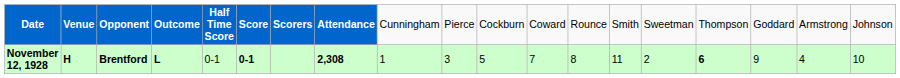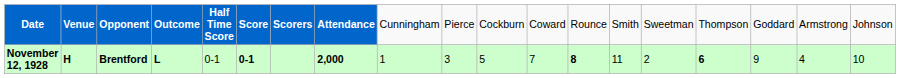 <table class="wikitable">
 <tr>
 <td style="background:#0066CC; color:#FFFFFF; text-align:center;"><strong>Date</strong></td>
 <td style="background:#0066CC; color:#FFFFFF; text-align:center;"><strong>Venue</strong></td>
 <td style="background:#0066CC; color:#FFFFFF; text-align:center;"><strong>Opponent</strong></td>
 <td style="background:#0066CC; color:#FFFFFF; text-align:center;"><strong>Outcome</strong></td>
 <td style="background:#0066CC; color:#FFFFFF; text-align:center;"><strong>Half Time Score</strong></td>
 <td style="background:#0066CC; color:#FFFFFF; text-align:center;"><strong>Score</strong></td>
 <td style="background:#0066CC; color:#FFFFFF; text-align:center;"><strong>Scorers</strong></td>
 <td style="background:#0066CC; color:#FFFFFF; text-align:center;"><strong>Attendance</strong></td>
 <td>Cunningham</td>
 <td>Pierce</td>
 <td>Cockburn</td>
 <td>Coward</td>
 <td>Rounce</td>
 <td>Smith</td>
 <td>Sweetman</td>
 <td>Thompson</td>
 <td>Goddard</td>
 <td>Armstrong</td>
 <td>Johnson</td>
 </tr>
 <tr bgcolor="#CCFFCC">
 <td><strong>November 12, 1928</strong></td>
 <td><strong>H</strong></td>
 <td><strong>Brentford</strong></td>
 <td><strong>L</strong></td>
 <td>0-1</td>
 <td><strong>0-1</strong></td>
 <td></td>
-<td><strong>2,308</strong></td>
+<td><strong>2,000</strong></td>
 <td>1</td>
 <td>3</td>
 <td>5</td>
 <td>7</td>
-<td>8</td>
+<td><strong>8</strong></td>
 <td>11</td>
 <td>2</td>
 <td><strong>6</strong></td>
 <td>9</td>
 <td>4</td>
 <td>10</td>
 </tr>
 </table>
